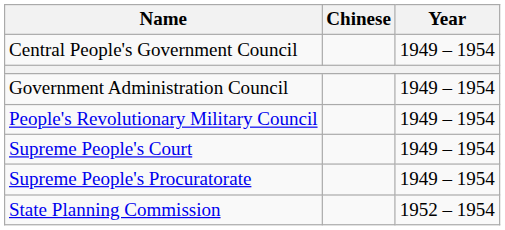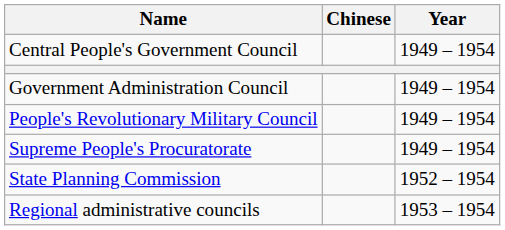 <table class=wikitable>
 <tr>
 <th>Name</th>
 <th>Chinese</th>
 <th>Year</th>
 </tr>
 <tr>
 <td>Central People's Government Council</td>
 <td></td>
 <td>1949 – 1954</td>
 </tr>
 <tr>
 <th colspan=3></th>
 </tr>
 <tr>
 <td>Government Administration Council</td>
 <td></td>
 <td>1949 – 1954</td>
 </tr>
 <tr>
 <td><a href='#'>People's Revolutionary Military Council</a></td>
 <td></td>
 <td>1949 – 1954</td>
 </tr>
 <tr>
-<td><a href='#'>Supreme People's Court</a></td>
-<td></td>
-<td>1949 – 1954</td>
-</tr>
-<tr>
 <td><a href='#'>Supreme People's Procuratorate</a></td>
 <td></td>
 <td>1949 – 1954</td>
 </tr>
 <tr>
 <td><a href='#'>State Planning Commission</a></td>
 <td></td>
 <td>1952 – 1954</td>
 </tr>
+<tr>
+<td><a href='#'>Regional</a> administrative councils</td>
+<td></td>
+<td>1953 – 1954</td>
+</tr>
 </table>
